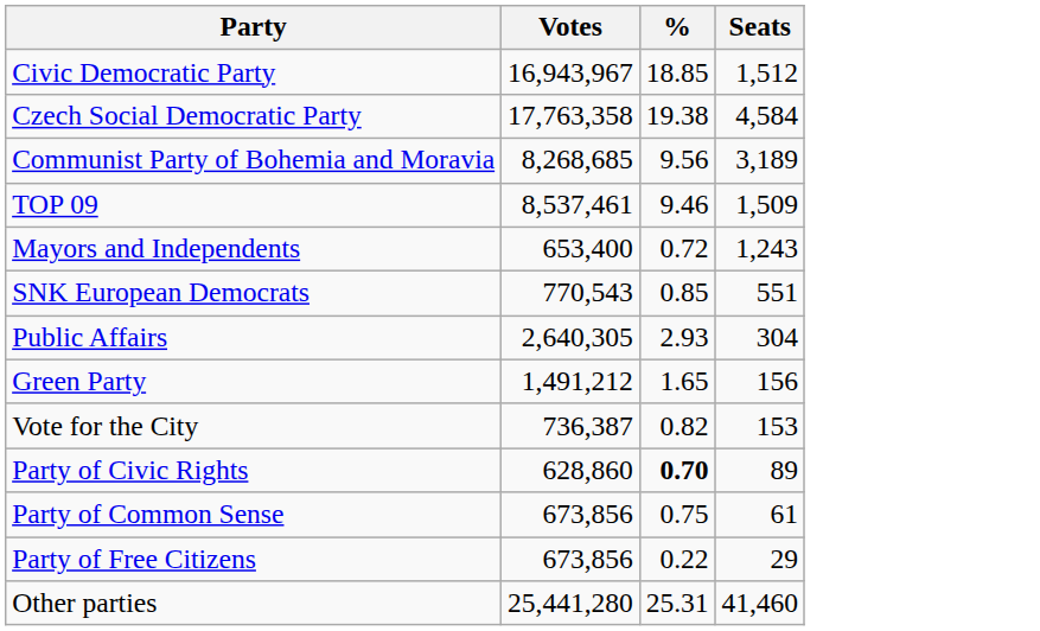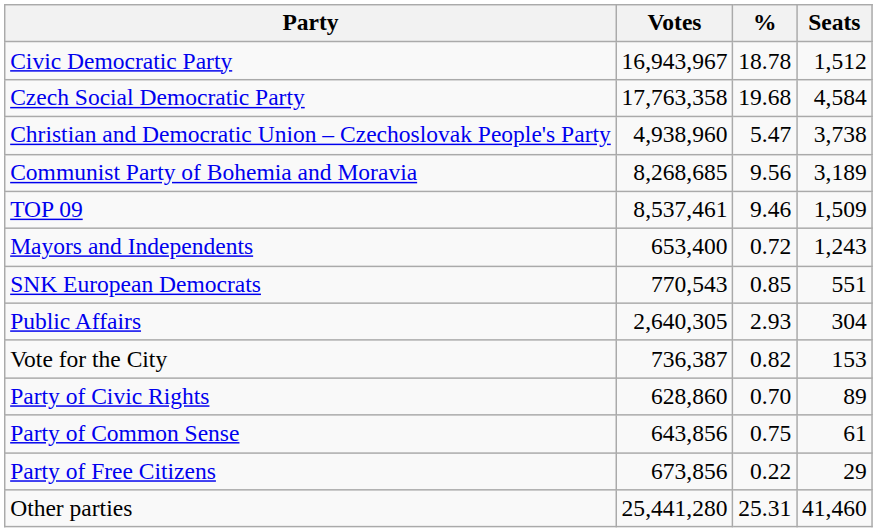 <table class=wikitable style=text-align:right>
 <tr>
 <th>Party</th>
 <th>Votes</th>
 <th>%</th>
 <th>Seats</th>
 </tr>
 <tr>
 <td align=left><a href='#'>Civic Democratic Party</a></td>
 <td>16,943,967</td>
-<td>18.85</td>
+<td>18.78</td>
 <td>1,512</td>
 </tr>
 <tr>
 <td align=left><a href='#'>Czech Social Democratic Party</a></td>
 <td>17,763,358</td>
-<td>19.38</td>
+<td>19.68</td>
 <td>4,584</td>
+</tr>
+<tr>
+<td align=left><a href='#'>Christian and Democratic Union – Czechoslovak People's Party</a></td>
+<td>4,938,960</td>
+<td>5.47</td>
+<td>3,738</td>
 </tr>
 <tr>
 <td align=left><a href='#'>Communist Party of Bohemia and Moravia</a></td>
 <td>8,268,685</td>
 <td>9.56</td>
 <td>3,189</td>
 </tr>
 <tr>
 <td align=left><a href='#'>TOP 09</a></td>
 <td>8,537,461</td>
 <td>9.46</td>
 <td>1,509</td>
 </tr>
 <tr>
 <td align=left><a href='#'>Mayors and Independents</a></td>
 <td>653,400</td>
 <td>0.72</td>
 <td>1,243</td>
 </tr>
 <tr>
 <td align=left><a href='#'>SNK European Democrats</a></td>
 <td>770,543</td>
 <td>0.85</td>
 <td>551</td>
 </tr>
 <tr>
 <td align=left><a href='#'>Public Affairs</a></td>
 <td>2,640,305</td>
 <td>2.93</td>
 <td>304</td>
 </tr>
 <tr>
-<td align=left><a href='#'>Green Party</a></td>
-<td>1,491,212</td>
-<td>1.65</td>
-<td>156</td>
-</tr>
-<tr>
 <td align=left>Vote for the City</td>
 <td>736,387</td>
 <td>0.82</td>
 <td>153</td>
 </tr>
 <tr>
 <td align=left><a href='#'>Party of Civic Rights</a></td>
 <td>628,860</td>
-<td><strong>0.70</strong></td>
+<td>0.70</td>
 <td>89</td>
 </tr>
 <tr>
 <td align=left><a href='#'>Party of Common Sense</a></td>
-<td>673,856</td>
+<td>643,856</td>
 <td>0.75</td>
 <td>61</td>
 </tr>
 <tr>
 <td align=left><a href='#'>Party of Free Citizens</a></td>
 <td>673,856</td>
 <td>0.22</td>
 <td>29</td>
 </tr>
 <tr>
 <td align=left>Other parties</td>
 <td>25,441,280</td>
 <td>25.31</td>
 <td>41,460</td>
 </tr>
 </table>
